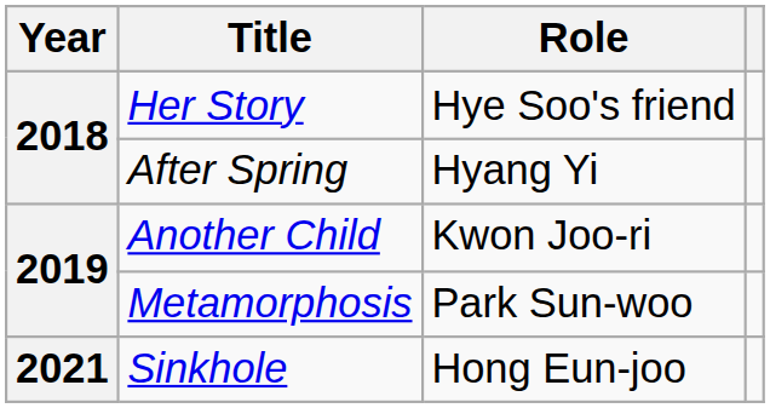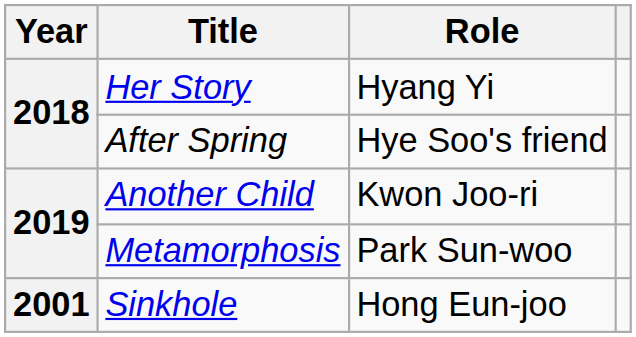 <table class="wikitable plainrowheaders sortable">
 <tr>
 <th scope="col">Year</th>
 <th scope="col">Title</th>
 <th scope="col">Role</th>
 <th scope="col" class="unsortable"></th>
 </tr>
 <tr>
 <th scope="row"  rowspan="2">2018</th>
 <td><a href='#'><em>Her Story</em></a></td>
-<td>Hye Soo's friend</td>
+<td>Hyang Yi</td>
 <td style="text-align:center"></td>
 </tr>
 <tr>
 <td><em>After Spring</em></td>
-<td>Hyang Yi</td>
+<td>Hye Soo's friend</td>
 <td style="text-align:center"></td>
 </tr>
 <tr>
 <th scope="row" rowspan="2">2019</th>
 <td><em><a href='#'>Another Child</a></em></td>
 <td>Kwon Joo-ri</td>
 <td style="text-align:center"></td>
 </tr>
 <tr>
 <td><em><a href='#'>Metamorphosis</a></em></td>
 <td>Park Sun-woo</td>
 <td style="text-align:center"></td>
 </tr>
 <tr>
-<th scope="row">2021</th>
+<th scope="row">2001</th>
 <td><em><a href='#'>Sinkhole</a></em></td>
 <td>Hong Eun-joo</td>
 <td style="text-align:center"></td>
 </tr>
 </table>
